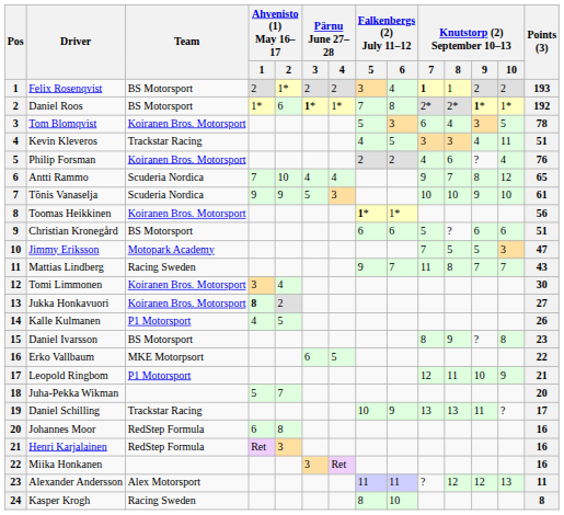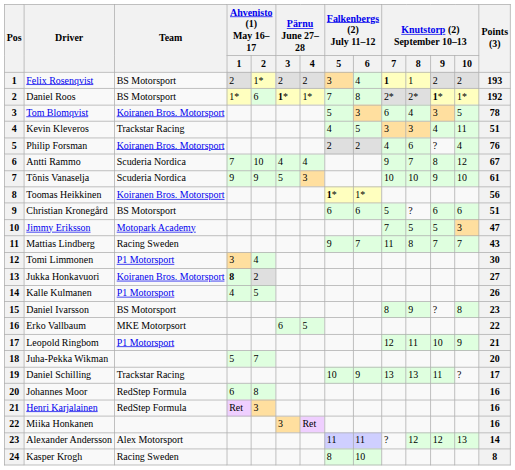 <table class="wikitable" style="font-size:85%">
 <tr>
 <th rowspan=2>Pos</th>
 <th rowspan=2>Driver</th>
 <th rowspan=2>Team</th>
 <th colspan=2> <a href='#'>Ahvenisto</a> (1)<br>May 16–17</th>
 <th colspan=2><br><a href='#'>Pärnu</a><br>June 27–28</th>
 <th colspan=2> <a href='#'>Falkenbergs</a> (2)<br>July 11–12</th>
 <th colspan=4><br><a href='#'>Knutstorp</a> (2)<br>September 10–13</th>
 <th rowspan=2>Points<br>(3)</th>
 </tr>
 <tr>
 <th width="27">1</th>
 <th width="27">2</th>
 <th width="27">3</th>
 <th width="27">4</th>
 <th width="27">5</th>
 <th width="27">6</th>
 <th width="27">7</th>
 <th width="27">8</th>
 <th width="27">9</th>
 <th width="27">10</th>
 </tr>
 <tr>
 <th>1</th>
 <td> <a href='#'>Felix Rosenqvist</a></td>
 <td>BS Motorsport</td>
 <td style="background:#DFDFDF;">2</td>
 <td style="background:#FFFFBF;">1*</td>
 <td style="background:#DFDFDF;">2</td>
 <td style="background:#DFDFDF;">2</td>
 <td style="background:#FFDF9F;">3</td>
 <td style="background:#DFFFDF;">4</td>
 <td style="background:#FFFFBF;"><strong>1</strong></td>
 <td style="background:#FFFFBF;">1</td>
 <td style="background:#DFDFDF;">2</td>
 <td style="background:#DFDFDF;">2</td>
 <th>193</th>
 </tr>
 <tr>
 <th>2</th>
 <td> Daniel Roos</td>
 <td>BS Motorsport</td>
 <td style="background:#FFFFBF;">1*</td>
 <td style="background:#DFFFDF;">6</td>
 <td style="background:#FFFFBF;"><strong>1</strong>*</td>
 <td style="background:#FFFFBF;">1*</td>
 <td style="background:#DFFFDF;">7</td>
 <td style="background:#DFFFDF;">8</td>
 <td style="background:#DFDFDF;">2*</td>
 <td style="background:#DFDFDF;">2*</td>
 <td style="background:#FFFFBF;"><strong>1</strong>*</td>
 <td style="background:#FFFFBF;">1*</td>
 <th>192</th>
 </tr>
 <tr>
 <th>3</th>
 <td> <a href='#'>Tom Blomqvist</a></td>
 <td><a href='#'>Koiranen Bros. Motorsport</a></td>
 <td></td>
 <td></td>
 <td></td>
 <td></td>
 <td style="background:#DFFFDF;">5</td>
 <td style="background:#FFDF9F;">3</td>
 <td style="background:#DFFFDF;">6</td>
 <td style="background:#DFFFDF;">4</td>
 <td style="background:#FFDF9F;">3</td>
 <td style="background:#DFFFDF;">5</td>
 <th>78</th>
 </tr>
 <tr>
 <th>4</th>
 <td> Kevin Kleveros</td>
 <td>Trackstar Racing</td>
 <td></td>
 <td></td>
 <td></td>
 <td></td>
 <td style="background:#DFFFDF;">4</td>
 <td style="background:#DFFFDF;">5</td>
 <td style="background:#FFDF9F;">3</td>
 <td style="background:#FFDF9F;">3</td>
 <td style="background:#DFFFDF;">4</td>
 <td style="background:#DFFFDF;">11</td>
 <th>51</th>
 </tr>
 <tr>
 <th>5</th>
 <td> Philip Forsman</td>
 <td><a href='#'>Koiranen Bros. Motorsport</a></td>
 <td></td>
 <td></td>
 <td></td>
 <td></td>
 <td style="background:#DFDFDF;">2</td>
 <td style="background:#DFDFDF;">2</td>
 <td style="background:#DFFFDF;">4</td>
 <td style="background:#DFFFDF;">6</td>
 <td>?</td>
 <td style="background:#DFFFDF;">4</td>
 <th>76</th>
 </tr>
 <tr>
 <th>6</th>
 <td> Antti Rammo</td>
 <td>Scuderia Nordica</td>
 <td style="background:#DFFFDF;">7</td>
 <td style="background:#DFFFDF;">10</td>
 <td style="background:#DFFFDF;">4</td>
 <td style="background:#DFFFDF;">4</td>
 <td></td>
 <td></td>
 <td style="background:#DFFFDF;">9</td>
 <td style="background:#DFFFDF;">7</td>
 <td style="background:#DFFFDF;">8</td>
 <td style="background:#DFFFDF;">12</td>
-<th>65</th>
+<th>67</th>
 </tr>
 <tr>
 <th>7</th>
 <td> Tõnis Vanaselja</td>
 <td>Scuderia Nordica</td>
 <td style="background:#DFFFDF;">9</td>
 <td style="background:#DFFFDF;">9</td>
 <td style="background:#DFFFDF;">5</td>
 <td style="background:#FFDF9F;">3</td>
 <td></td>
 <td></td>
 <td style="background:#DFFFDF;">10</td>
 <td style="background:#DFFFDF;">10</td>
 <td style="background:#DFFFDF;">9</td>
 <td style="background:#DFFFDF;">10</td>
 <th>61</th>
 </tr>
 <tr>
 <th>8</th>
 <td> Toomas Heikkinen</td>
 <td><a href='#'>Koiranen Bros. Motorsport</a></td>
 <td></td>
 <td></td>
 <td></td>
 <td></td>
 <td style="background:#FFFFBF;"><strong>1</strong>*</td>
 <td style="background:#FFFFBF;">1*</td>
 <td></td>
 <td></td>
 <td></td>
 <td></td>
 <th>56</th>
 </tr>
 <tr>
 <th>9</th>
 <td> Christian Kronegård</td>
 <td>BS Motorsport</td>
 <td></td>
 <td></td>
 <td></td>
 <td></td>
 <td style="background:#DFFFDF;">6</td>
 <td style="background:#DFFFDF;">6</td>
 <td style="background:#DFFFDF;">5</td>
 <td>?</td>
 <td style="background:#DFFFDF;">6</td>
 <td style="background:#DFFFDF;">6</td>
 <th>51</th>
 </tr>
 <tr>
 <th>10</th>
 <td> <a href='#'>Jimmy Eriksson</a></td>
 <td><a href='#'>Motopark Academy</a></td>
 <td></td>
 <td></td>
 <td></td>
 <td></td>
 <td></td>
 <td></td>
 <td style="background:#DFFFDF;">7</td>
 <td style="background:#DFFFDF;">5</td>
 <td style="background:#DFFFDF;">5</td>
 <td style="background:#FFDF9F;">3</td>
 <th>47</th>
 </tr>
 <tr>
 <th>11</th>
 <td> Mattias Lindberg</td>
 <td>Racing Sweden</td>
 <td></td>
 <td></td>
 <td></td>
 <td></td>
 <td style="background:#DFFFDF;">9</td>
 <td style="background:#DFFFDF;">7</td>
 <td style="background:#DFFFDF;">11</td>
 <td style="background:#DFFFDF;">8</td>
 <td style="background:#DFFFDF;">7</td>
 <td style="background:#DFFFDF;">7</td>
 <th>43</th>
 </tr>
 <tr>
 <th>12</th>
 <td> Tomi Limmonen</td>
-<td><a href='#'>Koiranen Bros. Motorsport</a></td>
+<td><a href='#'>P1 Motorsport</a></td>
 <td style="background:#FFDF9F;">3</td>
 <td style="background:#DFFFDF;">4</td>
 <td></td>
 <td></td>
 <td></td>
 <td></td>
 <td></td>
 <td></td>
 <td></td>
 <td></td>
 <th>30</th>
 </tr>
 <tr>
 <th>13</th>
 <td> Jukka Honkavuori</td>
 <td><a href='#'>Koiranen Bros. Motorsport</a></td>
 <td style="background:#DFFFDF;"><strong>8</strong></td>
 <td style="background:#DFDFDF;">2</td>
 <td></td>
 <td></td>
 <td></td>
 <td></td>
 <td></td>
 <td></td>
 <td></td>
 <td></td>
 <th>27</th>
 </tr>
 <tr>
 <th>14</th>
 <td> Kalle Kulmanen</td>
 <td><a href='#'>P1 Motorsport</a></td>
 <td style="background:#DFFFDF;">4</td>
 <td style="background:#DFFFDF;">5</td>
 <td></td>
 <td></td>
 <td></td>
 <td></td>
 <td></td>
 <td></td>
 <td></td>
 <td></td>
 <th>26</th>
 </tr>
 <tr>
 <th>15</th>
 <td> Daniel Ivarsson</td>
 <td>BS Motorsport</td>
 <td></td>
 <td></td>
 <td></td>
 <td></td>
 <td></td>
 <td></td>
 <td style="background:#DFFFDF;">8</td>
 <td style="background:#DFFFDF;">9</td>
 <td>?</td>
 <td style="background:#DFFFDF;">8</td>
 <th>23</th>
 </tr>
 <tr>
 <th>16</th>
 <td> Erko Vallbaum</td>
 <td>MKE Motorpsort</td>
 <td></td>
 <td></td>
 <td style="background:#DFFFDF;">6</td>
 <td style="background:#DFFFDF;">5</td>
 <td></td>
 <td></td>
 <td></td>
 <td></td>
 <td></td>
 <td></td>
 <th>22</th>
 </tr>
 <tr>
 <th>17</th>
 <td> Leopold Ringbom</td>
 <td><a href='#'>P1 Motorsport</a></td>
 <td></td>
 <td></td>
 <td></td>
 <td></td>
 <td></td>
 <td></td>
 <td style="background:#DFFFDF;">12</td>
 <td style="background:#DFFFDF;">11</td>
 <td style="background:#DFFFDF;">10</td>
 <td style="background:#DFFFDF;">9</td>
 <th>21</th>
 </tr>
 <tr>
 <th>18</th>
 <td> Juha-Pekka Wikman</td>
 <td></td>
 <td style="background:#DFFFDF;">5</td>
 <td style="background:#DFFFDF;">7</td>
 <td></td>
 <td></td>
 <td></td>
 <td></td>
 <td></td>
 <td></td>
 <td></td>
 <td></td>
 <th>20</th>
 </tr>
 <tr>
 <th>19</th>
 <td> Daniel Schilling</td>
 <td>Trackstar Racing</td>
 <td></td>
 <td></td>
 <td></td>
 <td></td>
 <td style="background:#DFFFDF;">10</td>
 <td style="background:#DFFFDF;">9</td>
 <td style="background:#DFFFDF;">13</td>
 <td style="background:#DFFFDF;">13</td>
 <td style="background:#DFFFDF;">11</td>
 <td>?</td>
 <th>17</th>
 </tr>
 <tr>
 <th>20</th>
 <td> Johannes Moor</td>
 <td>RedStep Formula</td>
 <td style="background:#DFFFDF;">6</td>
 <td style="background:#DFFFDF;">8</td>
 <td></td>
 <td></td>
 <td></td>
 <td></td>
 <td></td>
 <td></td>
 <td></td>
 <td></td>
 <th>16</th>
 </tr>
 <tr>
 <th>21</th>
 <td> <a href='#'>Henri Karjalainen</a></td>
 <td>RedStep Formula</td>
 <td style="background:#EFCFFF;">Ret</td>
 <td style="background:#FFDF9F;">3</td>
 <td></td>
 <td></td>
 <td></td>
 <td></td>
 <td></td>
 <td></td>
 <td></td>
 <td></td>
 <th>16</th>
 </tr>
 <tr>
 <th>22</th>
 <td> Miika Honkanen</td>
 <td></td>
 <td></td>
 <td></td>
 <td style="background:#FFDF9F;">3</td>
 <td style="background:#EFCFFF;">Ret</td>
 <td></td>
 <td></td>
 <td></td>
 <td></td>
 <td></td>
 <td></td>
 <th>16</th>
 </tr>
 <tr>
 <th>23</th>
 <td> Alexander Andersson</td>
 <td>Alex Motorsport</td>
 <td></td>
 <td></td>
 <td></td>
 <td></td>
 <td style="background:#CFCFFF;">11</td>
 <td style="background:#CFCFFF;">11</td>
 <td>?</td>
 <td style="background:#DFFFDF;">12</td>
 <td style="background:#DFFFDF;">12</td>
 <td style="background:#DFFFDF;">13</td>
-<th>11</th>
+<th>14</th>
 </tr>
 <tr>
 <th>24</th>
 <td> Kasper Krogh</td>
 <td>Racing Sweden</td>
 <td></td>
 <td></td>
 <td></td>
 <td></td>
 <td style="background:#DFFFDF;">8</td>
 <td style="background:#DFFFDF;">10</td>
 <td></td>
 <td></td>
 <td></td>
 <td></td>
 <th>8</th>
 </tr>
 </table>
